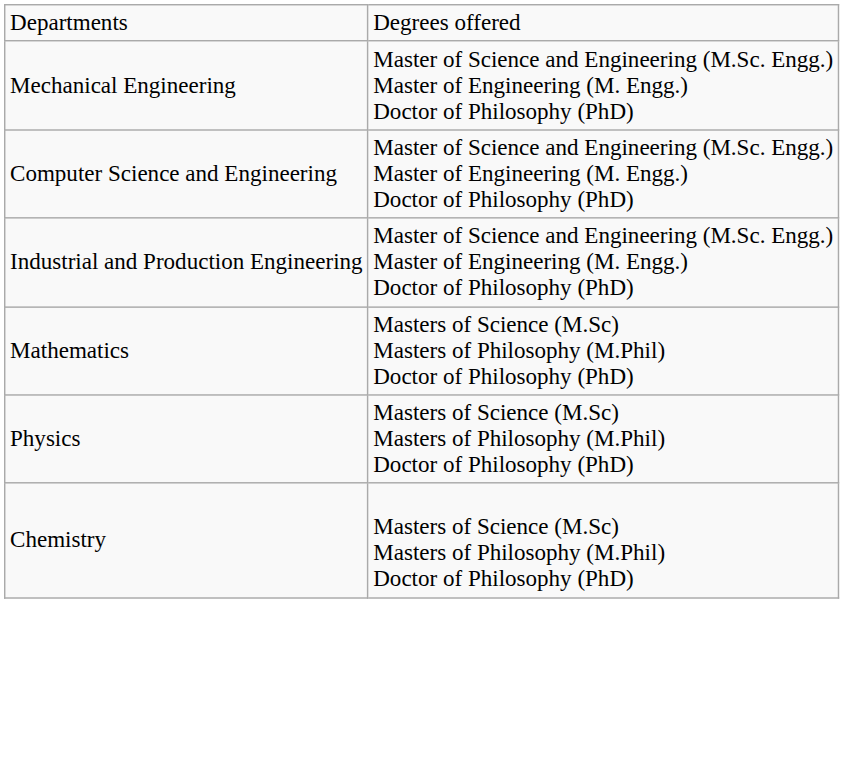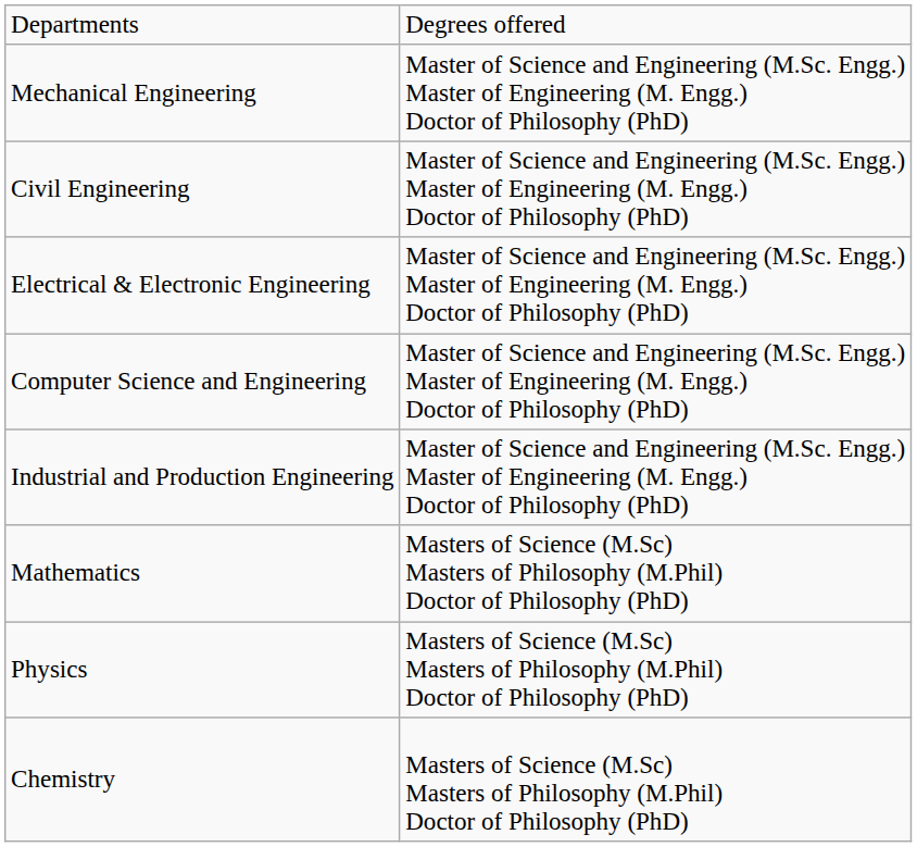 <table class="wikitable">
 <tr>
 <td>Departments</td>
 <td>Degrees offered</td>
 </tr>
 <tr>
 <td>Mechanical Engineering</td>
+<td>Master of Science and Engineering (M.Sc. Engg.)<br>Master of Engineering (M. Engg.)<br>Doctor of Philosophy (PhD)</td>
+</tr>
+<tr>
+<td>Civil Engineering</td>
+<td>Master of Science and Engineering (M.Sc. Engg.)<br>Master of Engineering (M. Engg.)<br>Doctor of Philosophy (PhD)</td>
+</tr>
+<tr>
+<td>Electrical & Electronic Engineering</td>
 <td>Master of Science and Engineering (M.Sc. Engg.)<br>Master of Engineering (M. Engg.)<br>Doctor of Philosophy (PhD)</td>
 </tr>
 <tr>
 <td>Computer Science and Engineering</td>
 <td>Master of Science and Engineering (M.Sc. Engg.)<br>Master of Engineering (M. Engg.)<br>Doctor of Philosophy (PhD)</td>
 </tr>
 <tr>
 <td>Industrial and Production Engineering</td>
 <td>Master of Science and Engineering (M.Sc. Engg.)<br>Master of Engineering (M. Engg.)<br>Doctor of Philosophy (PhD)</td>
 </tr>
 <tr>
 <td>Mathematics</td>
 <td>Masters of Science (M.Sc)<br>Masters of Philosophy (M.Phil)<br>Doctor of Philosophy (PhD)</td>
 </tr>
 <tr>
 <td>Physics</td>
 <td>Masters of Science (M.Sc)<br>Masters of Philosophy (M.Phil)<br>Doctor of Philosophy (PhD)</td>
 </tr>
 <tr>
 <td>Chemistry</td>
 <td><br>Masters of Science (M.Sc)<br>Masters of Philosophy (M.Phil)<br>Doctor of Philosophy (PhD)</td>
 </tr>
 </table>
